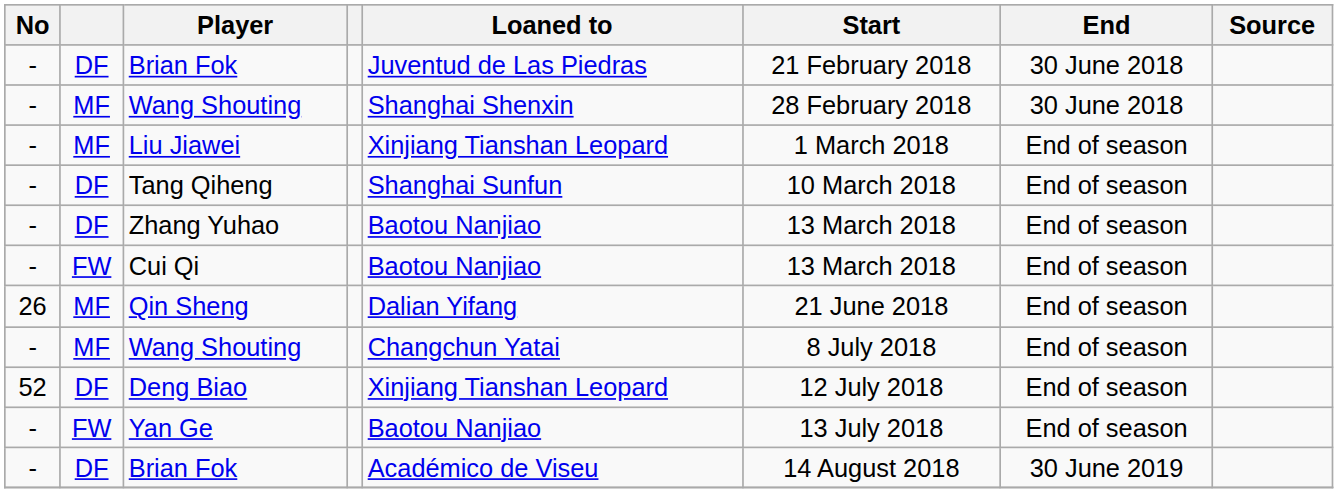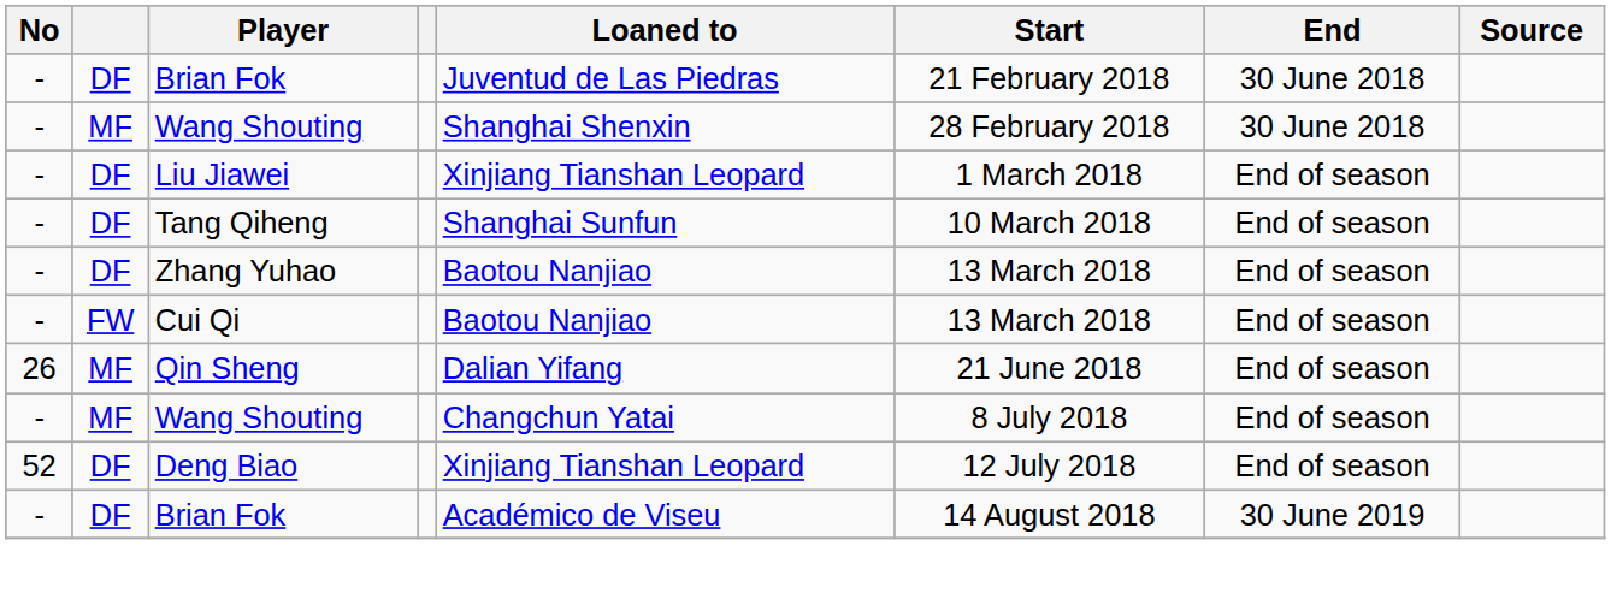 <table class="wikitable sortable" style="width:90%; text-align:left; font-size:95%;">
 <tr>
 <th>No</th>
 <th></th>
 <th>Player</th>
 <th></th>
 <th>Loaned to</th>
 <th class="unsortable">Start</th>
 <th class="unsortable">End</th>
 <th>Source</th>
 </tr>
 <tr>
 <td align=center>-</td>
 <td align=center><a href='#'>DF</a></td>
 <td align=left> <a href='#'>Brian Fok</a></td>
 <td align=center></td>
 <td align=left> <a href='#'>Juventud de Las Piedras</a></td>
 <td align=center>21 February 2018</td>
 <td align=center>30 June 2018</td>
 <td align=center></td>
 </tr>
 <tr>
 <td align=center>-</td>
 <td align=center><a href='#'>MF</a></td>
 <td align=left> <a href='#'>Wang Shouting</a></td>
 <td align=center></td>
 <td align=left> <a href='#'>Shanghai Shenxin</a></td>
 <td align=center>28 February 2018</td>
 <td align=center>30 June 2018</td>
 <td align=center></td>
 </tr>
 <tr>
 <td align=center>-</td>
-<td align=center><a href='#'>MF</a></td>
+<td align=center><a href='#'>DF</a></td>
 <td align=left> <a href='#'>Liu Jiawei</a></td>
 <td align=center></td>
 <td align=left> <a href='#'>Xinjiang Tianshan Leopard</a></td>
 <td align=center>1 March 2018</td>
 <td align=center>End of season</td>
 <td align=center></td>
 </tr>
 <tr>
 <td align=center>-</td>
 <td align=center><a href='#'>DF</a></td>
 <td align=left> Tang Qiheng</td>
 <td align=center></td>
 <td align=left> <a href='#'>Shanghai Sunfun</a></td>
 <td align=center>10 March 2018</td>
 <td align=center>End of season</td>
 <td align=center></td>
 </tr>
 <tr>
 <td align=center>-</td>
 <td align=center><a href='#'>DF</a></td>
 <td align=left> Zhang Yuhao</td>
 <td align=center></td>
 <td align=left> <a href='#'>Baotou Nanjiao</a></td>
 <td align=center>13 March 2018</td>
 <td align=center>End of season</td>
 <td align=center></td>
 </tr>
 <tr>
 <td align=center>-</td>
 <td align=center><a href='#'>FW</a></td>
 <td align=left> Cui Qi</td>
 <td align=center></td>
 <td align=left> <a href='#'>Baotou Nanjiao</a></td>
 <td align=center>13 March 2018</td>
 <td align=center>End of season</td>
 <td align=center></td>
 </tr>
 <tr>
 <td align=center>26</td>
 <td align=center><a href='#'>MF</a></td>
 <td align=left> <a href='#'>Qin Sheng</a></td>
 <td align=center></td>
 <td align=left> <a href='#'>Dalian Yifang</a></td>
 <td align=center>21 June 2018</td>
 <td align=center>End of season</td>
 <td align=center></td>
 </tr>
 <tr>
 <td align=center>-</td>
 <td align=center><a href='#'>MF</a></td>
 <td align=left> <a href='#'>Wang Shouting</a></td>
 <td align=center></td>
 <td align=left> <a href='#'>Changchun Yatai</a></td>
 <td align=center>8 July 2018</td>
 <td align=center>End of season</td>
 <td align=center></td>
 </tr>
 <tr>
 <td align=center>52</td>
 <td align=center><a href='#'>DF</a></td>
 <td align=left> <a href='#'>Deng Biao</a></td>
 <td align=center></td>
 <td align=left> <a href='#'>Xinjiang Tianshan Leopard</a></td>
 <td align=center>12 July 2018</td>
 <td align=center>End of season</td>
 <td align=center></td>
 </tr>
 <tr>
 <td align=center>-</td>
-<td align=center><a href='#'>FW</a></td>
-<td align=left> <a href='#'>Yan Ge</a></td>
-<td align=center></td>
-<td align=left> <a href='#'>Baotou Nanjiao</a></td>
-<td align=center>13 July 2018</td>
-<td align=center>End of season</td>
-<td align=center></td>
-</tr>
-<tr>
-<td align=center>-</td>
 <td align=center><a href='#'>DF</a></td>
 <td align=left> <a href='#'>Brian Fok</a></td>
 <td align=center></td>
 <td align=left> <a href='#'>Académico de Viseu</a></td>
 <td align=center>14 August 2018</td>
 <td align=center>30 June 2019</td>
 <td align=center></td>
 </tr>
 <tr>
 </tr>
 </table>
